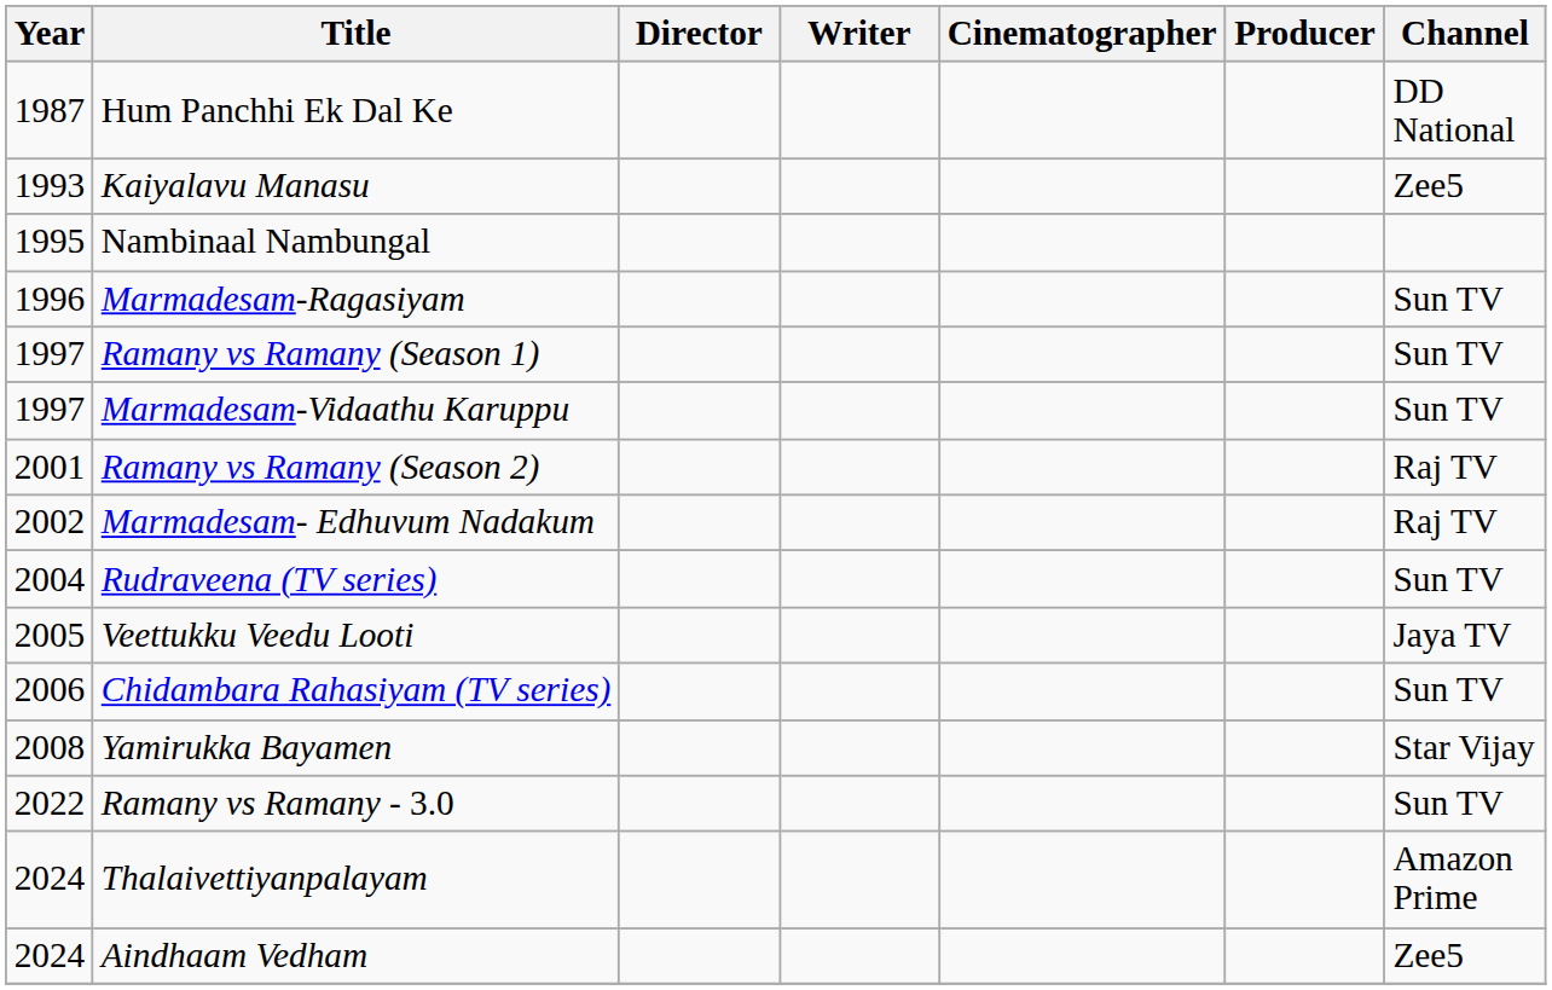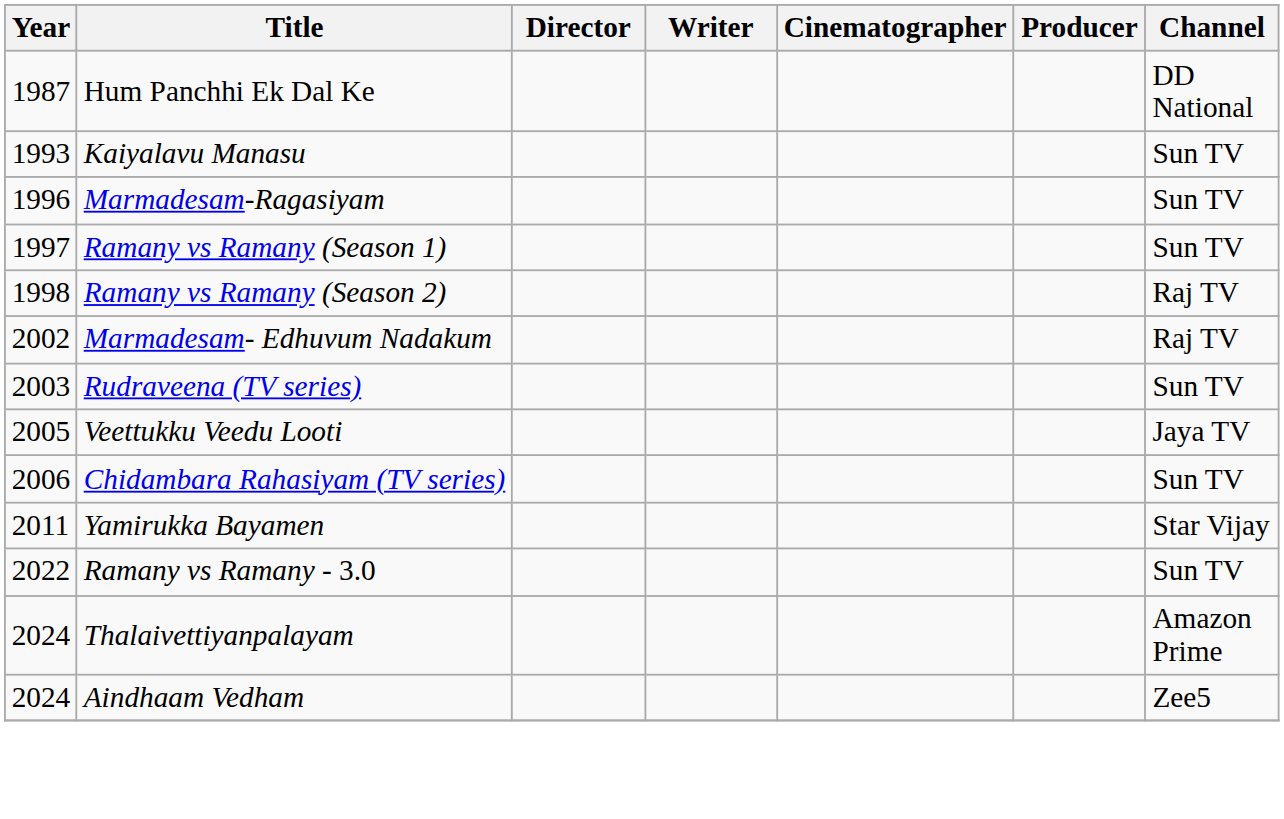 <table class="wikitable">
 <tr style="background:#ccc; text-align:center;">
 <th>Year</th>
 <th>Title</th>
 <th width=65>Director</th>
 <th width=65>Writer</th>
 <th width=65>Cinematographer</th>
 <th width=65>Producer</th>
 <th width=65>Channel</th>
 </tr>
 <tr>
 <td>1987</td>
 <td>Hum Panchhi Ek Dal Ke</td>
 <td></td>
 <td></td>
 <td></td>
 <td></td>
 <td>DD National</td>
 </tr>
 <tr>
 <td>1993</td>
 <td><em>Kaiyalavu Manasu</em></td>
 <td></td>
 <td></td>
 <td></td>
 <td></td>
-<td>Zee5</td>
-</tr>
-<tr>
-<td>1995</td>
-<td>Nambinaal Nambungal</td>
-<td></td>
-<td></td>
-<td></td>
-<td></td>
-<td></td>
+<td>Sun TV</td>
 </tr>
 <tr>
 <td>1996</td>
 <td><em><a href='#'>Marmadesam</a>-Ragasiyam</em></td>
 <td></td>
 <td></td>
 <td></td>
 <td></td>
 <td>Sun TV</td>
 </tr>
 <tr>
 <td>1997</td>
 <td><em><a href='#'>Ramany vs Ramany</a> (Season 1)</em></td>
 <td></td>
 <td></td>
 <td></td>
 <td></td>
 <td>Sun TV</td>
 </tr>
 <tr>
-<td>1997</td>
-<td><em><a href='#'>Marmadesam</a>-Vidaathu Karuppu</em></td>
-<td></td>
-<td></td>
-<td></td>
-<td></td>
-<td>Sun TV</td>
-</tr>
-<tr>
-<td>2001</td>
+<td>1998</td>
 <td><em><a href='#'>Ramany vs Ramany</a> (Season 2)</em></td>
 <td></td>
 <td></td>
 <td></td>
 <td></td>
 <td>Raj TV</td>
 </tr>
 <tr>
 <td>2002</td>
 <td><em><a href='#'>Marmadesam</a>- Edhuvum Nadakum</em></td>
 <td></td>
 <td></td>
 <td></td>
 <td></td>
 <td>Raj TV</td>
 </tr>
 <tr>
-<td>2004</td>
+<td>2003</td>
 <td><em><a href='#'>Rudraveena (TV series)</a></em></td>
 <td></td>
 <td></td>
 <td></td>
 <td></td>
 <td>Sun TV</td>
 </tr>
 <tr>
 <td>2005</td>
 <td><em>Veettukku Veedu Looti</em></td>
 <td></td>
 <td></td>
 <td></td>
 <td></td>
 <td>Jaya TV</td>
 </tr>
 <tr>
 <td>2006</td>
 <td><em><a href='#'>Chidambara Rahasiyam (TV series)</a></em></td>
 <td></td>
 <td></td>
 <td></td>
 <td></td>
 <td>Sun TV</td>
 </tr>
 <tr>
-<td>2008</td>
+<td>2011</td>
 <td><em>Yamirukka Bayamen</em></td>
 <td></td>
 <td></td>
 <td></td>
 <td></td>
 <td>Star Vijay</td>
 </tr>
 <tr>
 <td>2022</td>
 <td><em>Ramany vs Ramany</em> - 3.0</td>
 <td></td>
 <td></td>
 <td></td>
 <td></td>
 <td>Sun TV</td>
 </tr>
 <tr>
 <td>2024</td>
 <td><em>Thalaivettiyanpalayam</em></td>
 <td></td>
 <td></td>
 <td></td>
 <td></td>
 <td>Amazon Prime</td>
 </tr>
 <tr>
 <td>2024</td>
 <td><em>Aindhaam Vedham</em></td>
 <td></td>
 <td></td>
 <td></td>
 <td></td>
 <td>Zee5</td>
 </tr>
 <tr>
 </tr>
 </table>
